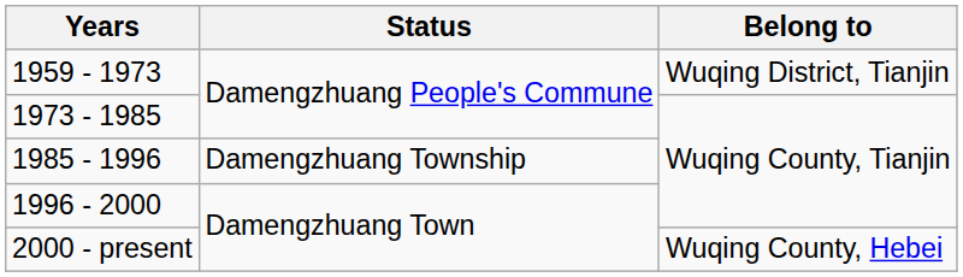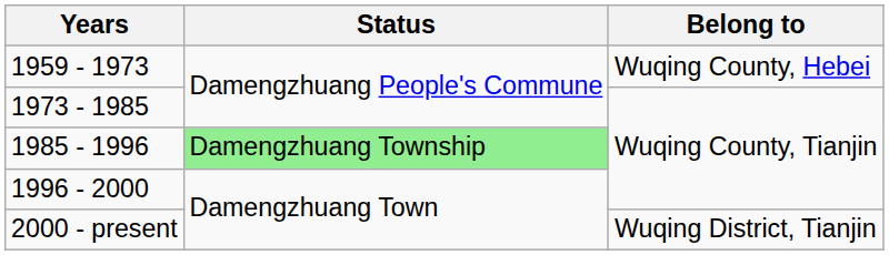 <table class="wikitable">
 <tr>
 <th>Years</th>
 <th>Status</th>
 <th>Belong to</th>
 </tr>
 <tr>
 <td>1959 - 1973</td>
 <td rowspan="2">Damengzhuang <a href='#'>People's Commune</a></td>
-<td>Wuqing District, Tianjin</td>
+<td>Wuqing County, <a href='#'>Hebei</a></td>
 </tr>
 <tr>
 <td>1973 - 1985</td>
 <td rowspan="3">Wuqing County, Tianjin</td>
 </tr>
 <tr>
 <td>1985 - 1996</td>
-<td>Damengzhuang Township</td>
+<td style="background: lightgreen;">Damengzhuang Township</td>
 </tr>
 <tr>
 <td>1996 - 2000</td>
 <td rowspan="2">Damengzhuang Town</td>
 </tr>
 <tr>
 <td>2000 - present</td>
-<td>Wuqing County, <a href='#'>Hebei</a></td>
+<td>Wuqing District, Tianjin</td>
 </tr>
 </table>
